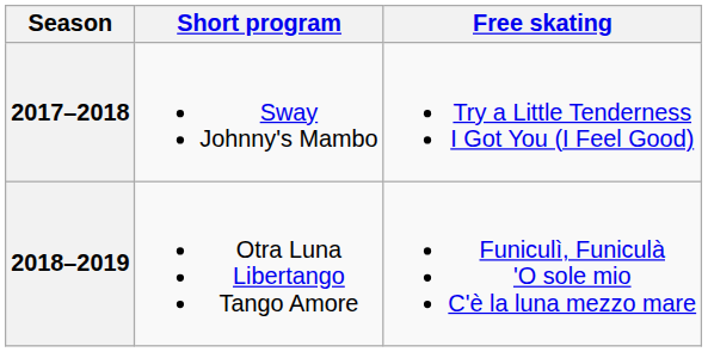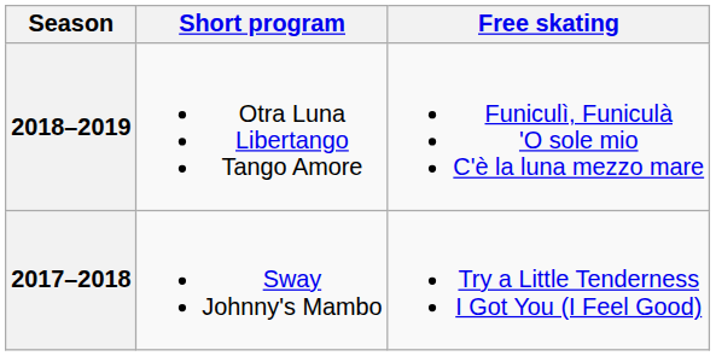 <table class="wikitable" style="text-align:center">
 <tr>
 <th>Season</th>
 <th><a href='#'>Short program</a></th>
 <th><a href='#'>Free skating</a></th>
 </tr>
 <tr>
+<th>2018–2019 <br> </th>
+<td><br><ul><li> Otra Luna <br> </li><li> <a href='#'>Libertango</a> <br> </li><li> Tango Amore <br> </li></ul></td>
+<td><br><ul><li><a href='#'>Funiculì, Funiculà</a> <br> </li><li><a href='#'>'O sole mio</a> <br> </li><li><a href='#'>C'è la luna mezzo mare</a> <br> </li></ul></td>
+</tr>
+<tr>
 <th>2017–2018 <br> </th>
 <td><br><ul><li><a href='#'>Sway</a> <br> </li><li>Johnny's Mambo <br> </li></ul></td>
 <td><br><ul><li><a href='#'>Try a Little Tenderness</a> <br> </li><li><a href='#'>I Got You (I Feel Good)</a> <br> </li></ul></td>
 </tr>
-<tr>
-<th>2018–2019 <br> </th>
-<td><br><ul><li> Otra Luna <br> </li><li> <a href='#'>Libertango</a> <br> </li><li> Tango Amore <br> </li></ul></td>
-<td><br><ul><li><a href='#'>Funiculì, Funiculà</a> <br> </li><li><a href='#'>'O sole mio</a> <br> </li><li><a href='#'>C'è la luna mezzo mare</a> <br> </li></ul></td>
-</tr>
 </table>
